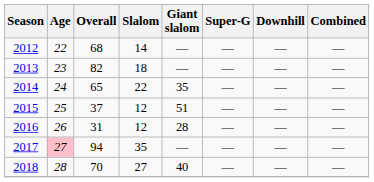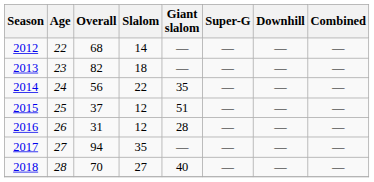 <table class=wikitable style="text-align:center">
 <tr>
 <th>Season</th>
 <th>Age</th>
 <th>Overall</th>
 <th>Slalom</th>
 <th>Giant<br>slalom</th>
 <th>Super-G</th>
 <th>Downhill</th>
 <th>Combined</th>
 </tr>
 <tr>
 <td><a href='#'>2012</a></td>
 <td><em>22</em></td>
 <td>68</td>
 <td>14</td>
 <td>—</td>
 <td>—</td>
 <td>—</td>
 <td>—</td>
 </tr>
 <tr>
 <td><a href='#'>2013</a></td>
 <td><em>23</em></td>
 <td>82</td>
 <td>18</td>
 <td>—</td>
 <td>—</td>
 <td>—</td>
 <td>—</td>
 </tr>
 <tr>
 <td><a href='#'>2014</a></td>
 <td><em>24</em></td>
-<td>65</td>
+<td>56</td>
 <td>22</td>
 <td>35</td>
 <td>—</td>
 <td>—</td>
 <td>—</td>
 </tr>
 <tr>
 <td><a href='#'>2015</a></td>
 <td><em>25</em></td>
 <td>37</td>
 <td>12</td>
 <td>51</td>
 <td>—</td>
 <td>—</td>
 <td>—</td>
 </tr>
 <tr>
 <td><a href='#'>2016</a></td>
 <td><em>26</em></td>
 <td>31</td>
 <td>12</td>
 <td>28</td>
 <td>—</td>
 <td>—</td>
 <td>—</td>
 </tr>
 <tr>
 <td><a href='#'>2017</a></td>
-<td style="background: pink;"><em>27</em></td>
+<td><em>27</em></td>
 <td>94</td>
 <td>35</td>
 <td>—</td>
 <td>—</td>
 <td>—</td>
 <td>—</td>
 </tr>
 <tr>
 <td><a href='#'>2018</a></td>
 <td><em>28</em></td>
 <td>70</td>
 <td>27</td>
 <td>40</td>
 <td>—</td>
 <td>—</td>
 <td>—</td>
 </tr>
 <tr>
 </tr>
 </table>
